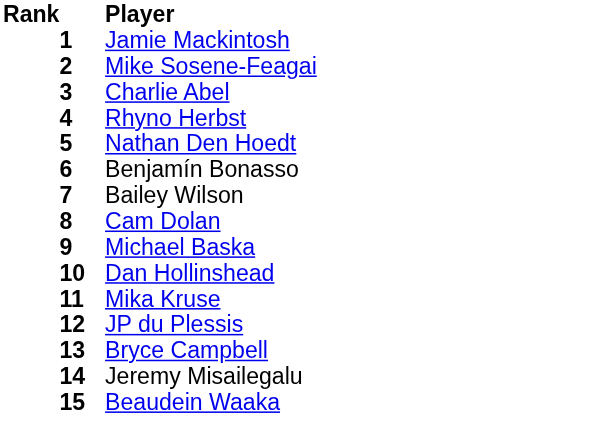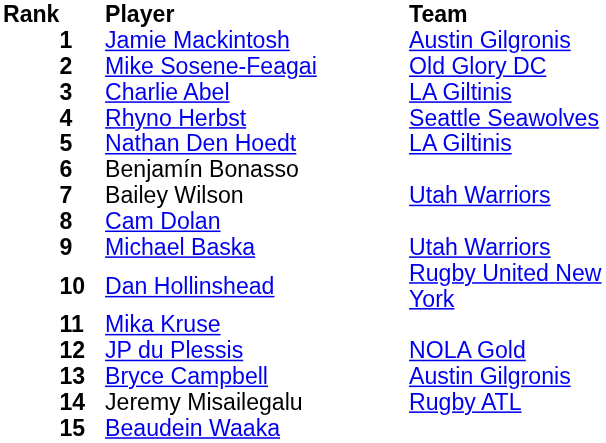 <table style="font-size: 95%" cellspacing="0" cellpadding="0">
 <tr>
 <th width="30" align="left">Rank</th>
 <th width="30"></th>
 <th style="width:200px;" align="left">Player</th>
+<th style="width:150px;" align="left">Team</th>
 </tr>
 <tr>
 <td></td>
 <td><strong>1</strong></td>
 <td> <a href='#'>Jamie Mackintosh</a></td>
+<td> <a href='#'>Austin Gilgronis</a></td>
 </tr>
 <tr>
 <td></td>
 <td><strong>2</strong></td>
 <td> <a href='#'>Mike Sosene-Feagai</a></td>
+<td> <a href='#'>Old Glory DC</a></td>
 </tr>
 <tr>
 <td></td>
 <td><strong>3</strong></td>
 <td> <a href='#'>Charlie Abel</a></td>
+<td> <a href='#'>LA Giltinis</a></td>
 </tr>
 <tr>
 <td></td>
 <td><strong>4</strong></td>
 <td> <a href='#'>Rhyno Herbst</a></td>
+<td> <a href='#'>Seattle Seawolves</a></td>
 </tr>
 <tr>
 <td></td>
 <td><strong>5</strong></td>
 <td> <a href='#'>Nathan Den Hoedt</a></td>
+<td> <a href='#'>LA Giltinis</a></td>
 </tr>
 <tr>
 <td></td>
 <td><strong>6</strong></td>
 <td> Benjamín Bonasso</td>
+<td></td>
 </tr>
 <tr>
 <td></td>
 <td><strong>7</strong></td>
 <td> Bailey Wilson</td>
+<td> <a href='#'>Utah Warriors</a></td>
 </tr>
 <tr>
 <td></td>
 <td><strong>8</strong></td>
 <td> <a href='#'>Cam Dolan</a></td>
+<td></td>
 </tr>
 <tr>
 <td></td>
 <td><strong>9</strong></td>
 <td> <a href='#'>Michael Baska</a></td>
+<td> <a href='#'>Utah Warriors</a></td>
 </tr>
 <tr>
 <td></td>
 <td><strong>10</strong></td>
 <td> <a href='#'>Dan Hollinshead</a></td>
+<td> <a href='#'>Rugby United New York</a></td>
 </tr>
 <tr>
 <td></td>
 <td><strong>11</strong></td>
 <td> <a href='#'>Mika Kruse</a></td>
+<td></td>
 </tr>
 <tr>
 <td></td>
 <td><strong>12</strong></td>
 <td> <a href='#'>JP du Plessis</a></td>
+<td> <a href='#'>NOLA Gold</a></td>
 </tr>
 <tr>
 <td></td>
 <td><strong>13</strong></td>
 <td> <a href='#'>Bryce Campbell</a></td>
+<td> <a href='#'>Austin Gilgronis</a></td>
 </tr>
 <tr>
 <td></td>
 <td><strong>14</strong></td>
 <td> Jeremy Misailegalu</td>
+<td> <a href='#'>Rugby ATL</a></td>
 </tr>
 <tr>
 <td></td>
 <td><strong>15</strong></td>
 <td> <a href='#'>Beaudein Waaka</a></td>
+<td></td>
 </tr>
 </table>
